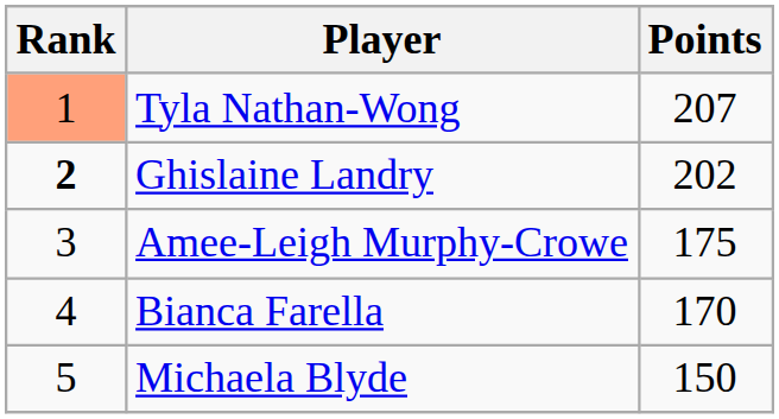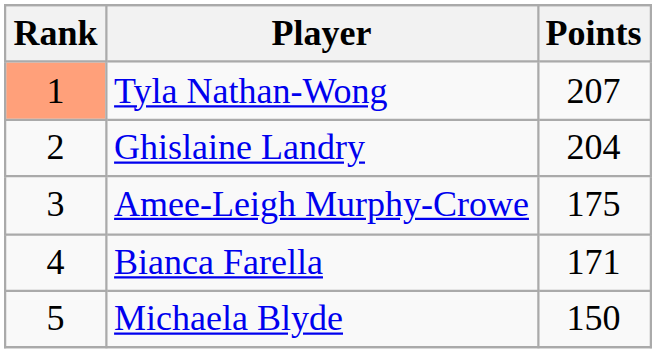 <table class="wikitable" style="text-align:center;">
 <tr>
 </tr>
 <tr>
 <th>Rank</th>
 <th>Player</th>
 <th>Points</th>
 </tr>
 <tr>
 <td style="background: lightsalmon;">1</td>
 <td align=left> <a href='#'>Tyla Nathan-Wong</a></td>
 <td>207</td>
 </tr>
 <tr>
-<td><strong>2</strong></td>
+<td>2</td>
 <td align=left> <a href='#'>Ghislaine Landry</a></td>
-<td>202</td>
+<td>204</td>
 </tr>
 <tr>
 <td>3</td>
 <td align=left> <a href='#'>Amee-Leigh Murphy-Crowe</a></td>
 <td>175</td>
 </tr>
 <tr>
 <td>4</td>
 <td align=left> <a href='#'>Bianca Farella</a></td>
-<td>170</td>
+<td>171</td>
 </tr>
 <tr>
 <td>5</td>
 <td align=left> <a href='#'>Michaela Blyde</a></td>
 <td>150</td>
 </tr>
 <tr>
 </tr>
 </table>
